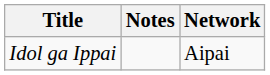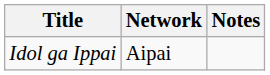 <table class="wikitable">
 <tr>
 <th>Title</th>
+<th>Network</th>
 <th>Notes</th>
-<th>Network</th>
 </tr>
 <tr>
 <td><em>Idol ga Ippai</em></td>
+<td>Aipai</td>
 <td></td>
-<td>Aipai</td>
 </tr>
 </table>
